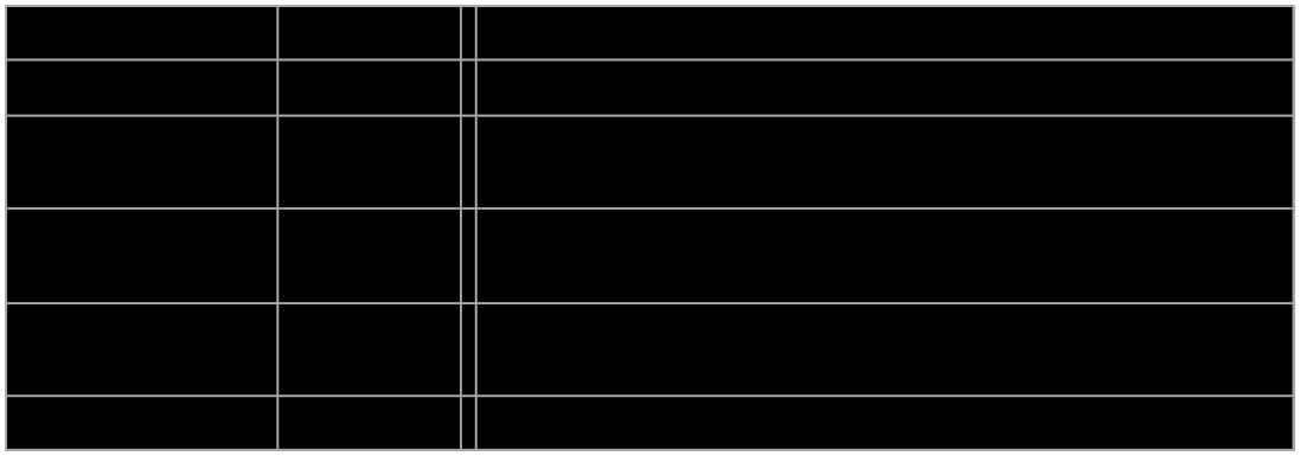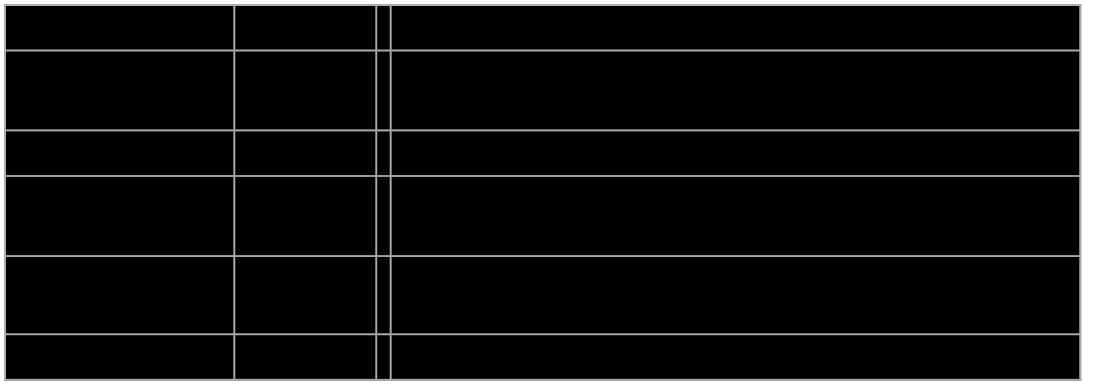 <table class="wikitable">
 <tr align="center" bgcolor=" ">
 <td>Brielle Bellerive</td>
 <td>Forward</td>
 <td></td>
 <td>Winner of gold medal at 2014 IIHF U18 Women’s Worlds</td>
 </tr>
 <tr align="center" bgcolor=" ">
+<td>Savannah Harmon</td>
+<td>Defense</td>
+<td></td>
+<td>Played for the Boston Shamrocks (JWHL)<br>2014 JWHL First Team All-Star</td>
+</tr>
+<tr align="center" bgcolor=" ">
 <td>Katelyn Fournier</td>
 <td>Forward</td>
 <td></td>
 <td>Competed with Ottawa Lady Senators (PWHL)</td>
-</tr>
-<tr align="center" bgcolor=" ">
-<td>Savannah Harmon</td>
-<td>Defense</td>
-<td></td>
-<td>Played for the Boston Shamrocks (JWHL)<br>2014 JWHL First Team All-Star</td>
 </tr>
 <tr align="center" bgcolor=" ">
 <td>Lauren Lefler</td>
 <td>Forward</td>
 <td></td>
 <td>Played for the Bluewater Junior Hawks (PWHL)<br>Member of 2013 U18 Team Ontario Blue</td>
 </tr>
 <tr align="center" bgcolor=" ">
 <td>Shea Tiley</td>
-<td><strong>Goaltender</strong></td>
+<td>Goaltender</td>
 <td></td>
 <td>Winner of gold medal at 2014 IIHF U18 Women’s Worlds<br>Member of 2013 U18 Team Ontario Blue</td>
 </tr>
 <tr align="center" bgcolor=" ">
 <td>Amanda Titus</td>
-<td>Forward</td>
+<td>Goaltender</td>
 <td></td>
 <td><strong>Competed with Ottawa Lady Senators (PWHL)</strong></td>
 </tr>
 <tr align="center" bgcolor=" ">
 </tr>
 </table>
